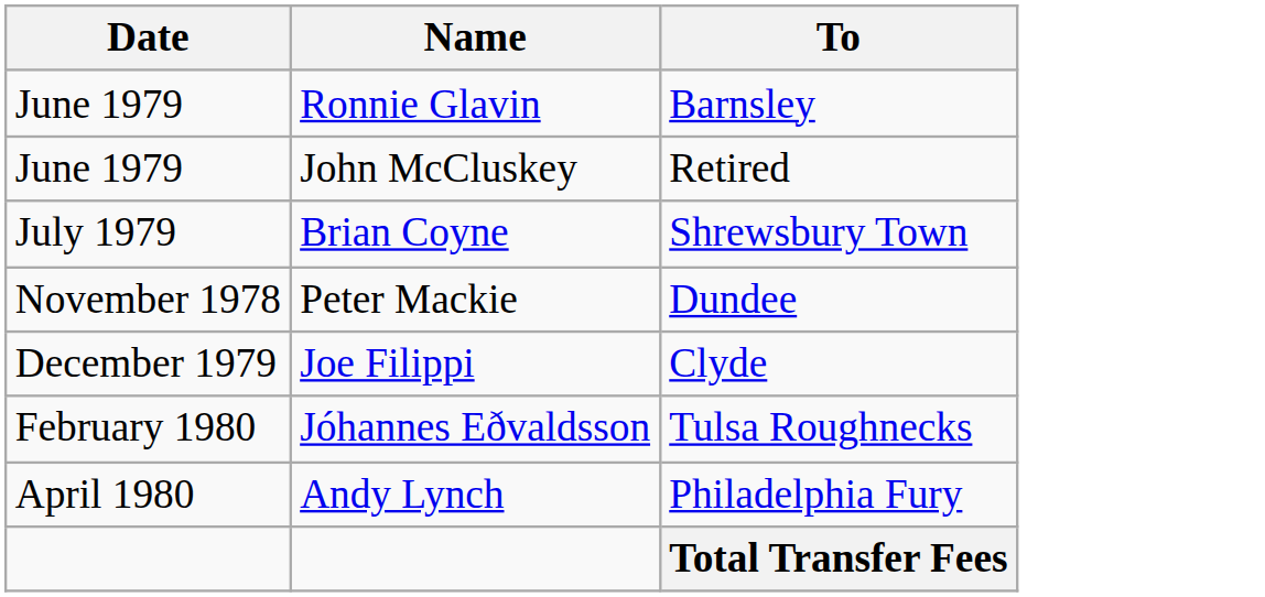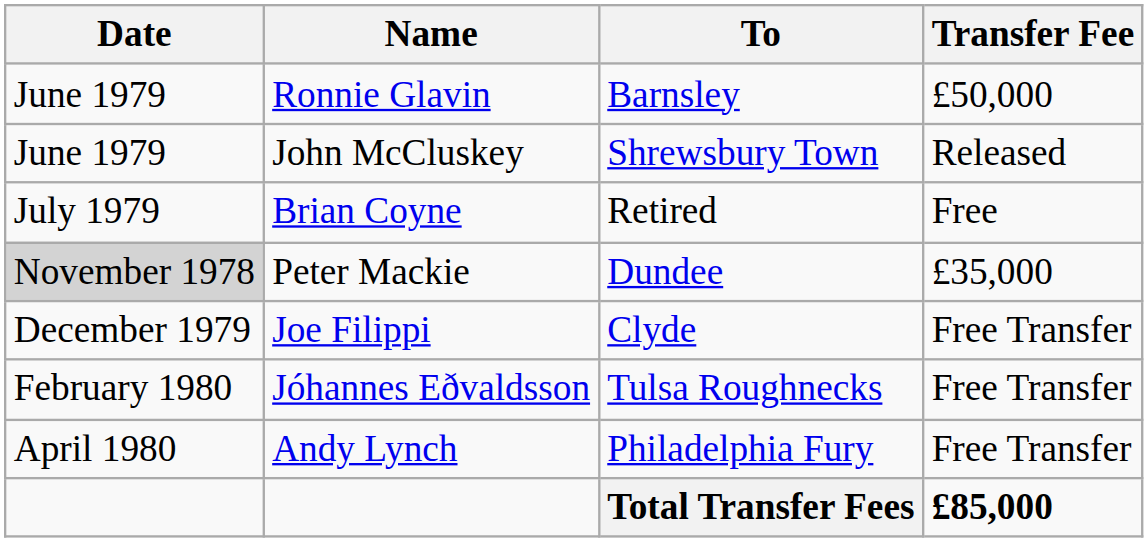 <table class="wikitable sortable">
 <tr>
 <th>Date</th>
 <th>Name</th>
 <th>To</th>
+<th>Transfer Fee</th>
 </tr>
 <tr>
 <td>June 1979</td>
 <td> <a href='#'>Ronnie Glavin</a></td>
 <td> <a href='#'>Barnsley</a></td>
+<td>£50,000</td>
 </tr>
 <tr>
 <td>June 1979</td>
 <td> John McCluskey</td>
-<td>Retired</td>
+<td> <a href='#'>Shrewsbury Town</a></td>
+<td>Released</td>
 </tr>
 <tr>
 <td>July 1979</td>
 <td> <a href='#'>Brian Coyne</a></td>
-<td> <a href='#'>Shrewsbury Town</a></td>
+<td>Retired</td>
+<td>Free</td>
 </tr>
 <tr>
-<td>November 1978</td>
+<td style="background: lightgrey;">November 1978</td>
 <td> Peter Mackie</td>
 <td> <a href='#'>Dundee</a></td>
+<td>£35,000</td>
 </tr>
 <tr>
 <td>December 1979</td>
 <td> <a href='#'>Joe Filippi</a></td>
 <td> <a href='#'>Clyde</a></td>
+<td>Free Transfer</td>
 </tr>
 <tr>
 <td>February 1980</td>
 <td> <a href='#'>Jóhannes Eðvaldsson</a></td>
 <td> <a href='#'>Tulsa Roughnecks</a></td>
+<td>Free Transfer</td>
 </tr>
 <tr>
 <td>April 1980</td>
 <td> <a href='#'>Andy Lynch</a></td>
 <td> <a href='#'>Philadelphia Fury</a></td>
+<td>Free Transfer</td>
 </tr>
 <tr>
 <td></td>
 <td></td>
 <th>Total Transfer Fees</th>
+<td><strong>£85,000</strong></td>
 </tr>
 </table>
